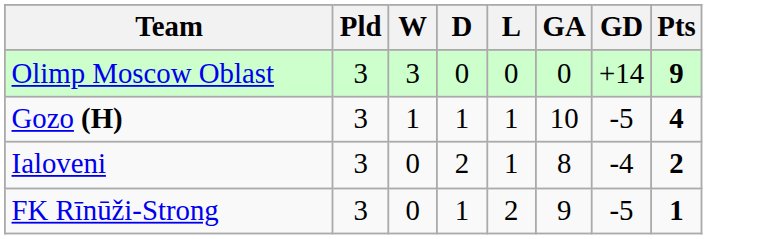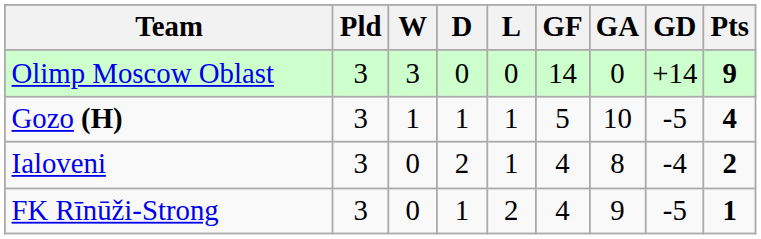 <table class="wikitable" style="text-align:center;">
 <tr>
 <th width=175>Team</th>
 <th width=20 abbr="Played">Pld</th>
 <th width=20 abbr="Won">W</th>
 <th width=20 abbr="Drawn">D</th>
 <th width=20 abbr="Lost">L</th>
+<th width=20 abbr="Goals for">GF</th>
 <th width=20 abbr="Goals against">GA</th>
 <th width=20 abbr="Goal difference">GD</th>
 <th width=20 abbr="Points">Pts</th>
 </tr>
 <tr bgcolor="#ccffcc">
 <td align=left> <a href='#'>Olimp Moscow Oblast</a></td>
 <td>3</td>
 <td>3</td>
 <td>0</td>
 <td>0</td>
+<td>14</td>
 <td>0</td>
 <td>+14</td>
 <td><strong>9</strong></td>
 </tr>
 <tr>
 <td align=left> <a href='#'>Gozo</a> <strong>(H)</strong></td>
 <td>3</td>
 <td>1</td>
 <td>1</td>
 <td>1</td>
+<td>5</td>
 <td>10</td>
 <td>-5</td>
 <td><strong>4</strong></td>
 </tr>
 <tr>
 <td align=left> <a href='#'>Ialoveni</a></td>
 <td>3</td>
 <td>0</td>
 <td>2</td>
 <td>1</td>
+<td>4</td>
 <td>8</td>
 <td>-4</td>
 <td><strong>2</strong></td>
 </tr>
 <tr>
 <td align=left> <a href='#'>FK Rīnūži-Strong</a></td>
 <td>3</td>
 <td>0</td>
 <td>1</td>
 <td>2</td>
+<td>4</td>
 <td>9</td>
 <td>-5</td>
 <td><strong>1</strong></td>
 </tr>
 </table>
